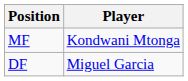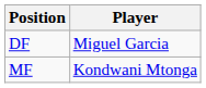 <table class="wikitable sortable">
 <tr>
 <th>Position</th>
 <th>Player</th>
 </tr>
 <tr>
+<td><a href='#'>DF</a></td>
+<td> <a href='#'>Miguel Garcia</a></td>
+</tr>
+<tr>
 <td><a href='#'>MF</a></td>
 <td> <a href='#'>Kondwani Mtonga</a></td>
 </tr>
-<tr>
-<td><a href='#'>DF</a></td>
-<td> <a href='#'>Miguel Garcia</a></td>
-</tr>
 </table>
